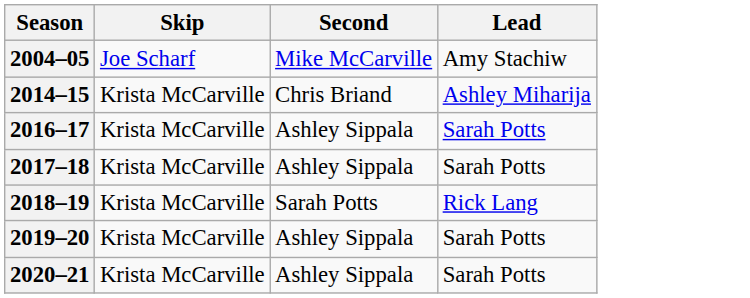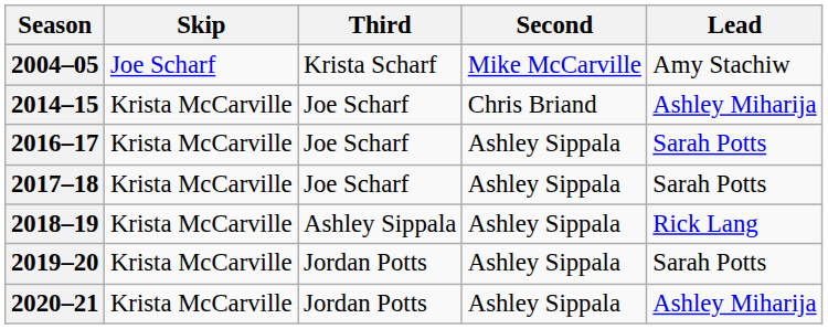 <table class="wikitable">
 <tr>
 <th scope="col">Season</th>
 <th scope="col">Skip</th>
+<th scope="col">Third</th>
 <th scope="col">Second</th>
 <th scope="col">Lead</th>
 </tr>
 <tr>
 <th scope="row">2004–05</th>
 <td><a href='#'>Joe Scharf</a></td>
+<td>Krista Scharf</td>
 <td><a href='#'>Mike McCarville</a></td>
 <td>Amy Stachiw</td>
 </tr>
 <tr>
 <th scope="row">2014–15</th>
 <td>Krista McCarville</td>
+<td>Joe Scharf</td>
 <td>Chris Briand</td>
 <td><a href='#'>Ashley Miharija</a></td>
 </tr>
 <tr>
 <th scope="row">2016–17</th>
 <td>Krista McCarville</td>
+<td>Joe Scharf</td>
 <td>Ashley Sippala</td>
 <td><a href='#'>Sarah Potts</a></td>
 </tr>
 <tr>
 <th scope="row">2017–18</th>
 <td>Krista McCarville</td>
+<td>Joe Scharf</td>
 <td>Ashley Sippala</td>
 <td>Sarah Potts</td>
 </tr>
 <tr>
 <th scope="row">2018–19</th>
 <td>Krista McCarville</td>
-<td>Sarah Potts</td>
+<td>Ashley Sippala</td>
+<td>Ashley Sippala</td>
 <td><a href='#'>Rick Lang</a></td>
 </tr>
 <tr>
 <th scope="row">2019–20</th>
 <td>Krista McCarville</td>
+<td>Jordan Potts</td>
 <td>Ashley Sippala</td>
 <td>Sarah Potts</td>
 </tr>
 <tr>
 <th scope="row">2020–21</th>
 <td>Krista McCarville</td>
+<td>Jordan Potts</td>
 <td>Ashley Sippala</td>
-<td>Sarah Potts</td>
+<td><a href='#'>Ashley Miharija</a></td>
 </tr>
 </table>
